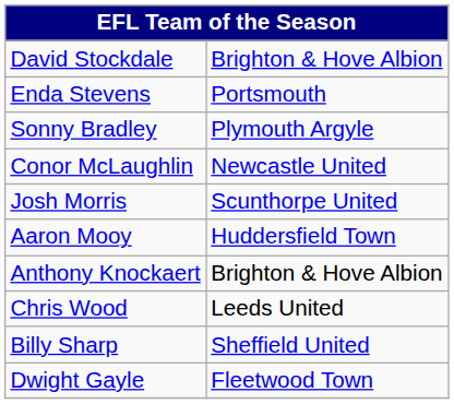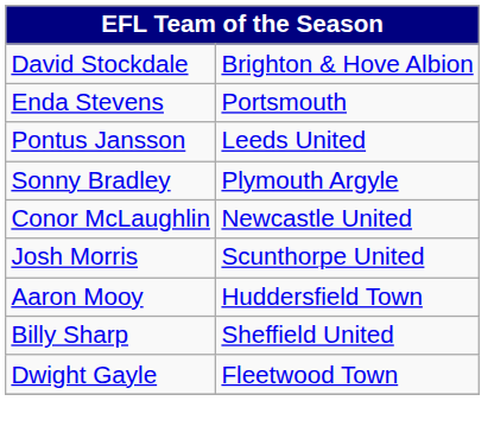 <table class="wikitable">
 <tr>
 <th style="background-color: navy; color: white;" colspan="2">EFL Team of the Season</th>
 </tr>
 <tr>
 <td> <a href='#'>David Stockdale</a></td>
 <td><a href='#'>Brighton & Hove Albion</a></td>
 </tr>
 <tr>
 <td> <a href='#'>Enda Stevens</a></td>
 <td><a href='#'>Portsmouth</a></td>
+</tr>
+<tr>
+<td> <a href='#'>Pontus Jansson</a></td>
+<td><a href='#'>Leeds United</a></td>
 </tr>
 <tr>
 <td> <a href='#'>Sonny Bradley</a></td>
 <td><a href='#'>Plymouth Argyle</a></td>
 </tr>
 <tr>
 <td> <a href='#'>Conor McLaughlin</a></td>
 <td><a href='#'>Newcastle United</a></td>
 </tr>
 <tr>
 <td> <a href='#'>Josh Morris</a></td>
 <td><a href='#'>Scunthorpe United</a></td>
 </tr>
 <tr>
 <td> <a href='#'>Aaron Mooy</a></td>
 <td><a href='#'>Huddersfield Town</a></td>
 </tr>
 <tr>
-<td> <a href='#'>Anthony Knockaert</a></td>
-<td>Brighton & Hove Albion</td>
-</tr>
-<tr>
-<td> <a href='#'>Chris Wood</a></td>
-<td>Leeds United</td>
-</tr>
-<tr>
 <td> <a href='#'>Billy Sharp</a></td>
 <td><a href='#'>Sheffield United</a></td>
 </tr>
 <tr>
 <td> <a href='#'>Dwight Gayle</a></td>
 <td><a href='#'>Fleetwood Town</a></td>
 </tr>
 <tr>
 </tr>
 </table>
